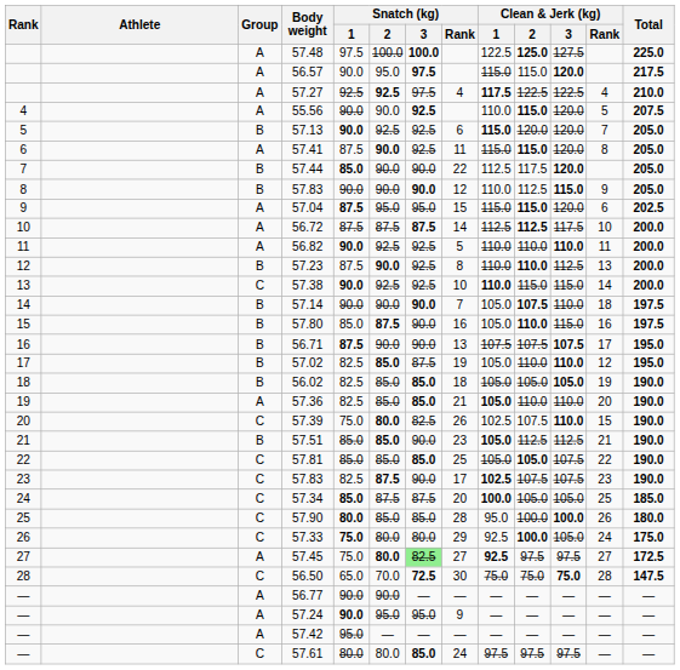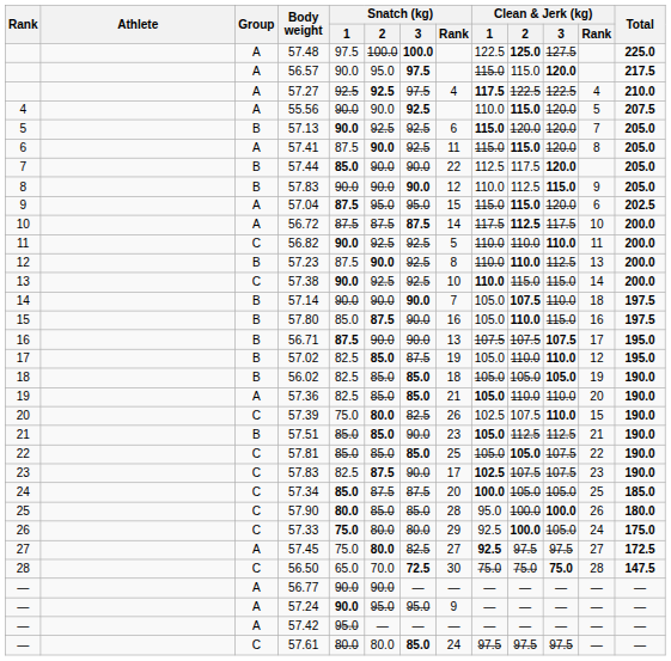 <table class = "wikitable" style="text-align:center;">
 <tr>
 <th rowspan=2 width=40>Rank</th>
 <th rowspan=2 width=250>Athlete</th>
 <th rowspan=2 width=50>Group</th>
 <th rowspan=2 width=60>Body weight</th>
 <th colspan=4>Snatch (kg)</th>
 <th colspan=4>Clean & Jerk (kg)</th>
 <th rowspan=2 width=60>Total</th>
 </tr>
 <tr>
 <th width=40>1</th>
 <th width=40>2</th>
 <th width=40>3</th>
 <th width=40>Rank</th>
 <th width=40>1</th>
 <th width=40>2</th>
 <th width=40>3</th>
 <th width=40>Rank</th>
 </tr>
 <tr>
 <td></td>
 <td align=left></td>
 <td>A</td>
 <td>57.48</td>
 <td>97.5</td>
 <td><s>100.0 </s></td>
 <td><strong>100.0</strong></td>
 <td></td>
 <td>122.5</td>
 <td><strong>125.0</strong></td>
 <td><s>127.5 </s></td>
 <td></td>
 <td><strong>225.0</strong></td>
 </tr>
 <tr>
 <td></td>
 <td align=left></td>
 <td>A</td>
 <td>56.57</td>
 <td>90.0</td>
 <td>95.0</td>
 <td><strong>97.5</strong></td>
 <td></td>
 <td><s>115.0 </s></td>
 <td>115.0</td>
 <td><strong>120.0</strong></td>
 <td></td>
 <td><strong>217.5</strong></td>
 </tr>
 <tr>
 <td></td>
 <td align=left></td>
 <td>A</td>
 <td>57.27</td>
 <td><s>92.5 </s></td>
 <td><strong>92.5</strong></td>
 <td><s>97.5 </s></td>
 <td>4</td>
 <td><strong>117.5</strong></td>
 <td><s>122.5 </s></td>
 <td><s>122.5 </s></td>
 <td>4</td>
 <td><strong>210.0</strong></td>
 </tr>
 <tr>
 <td>4</td>
 <td align=left></td>
 <td>A</td>
 <td>55.56</td>
 <td><s>90.0 </s></td>
 <td>90.0</td>
 <td><strong>92.5</strong></td>
 <td></td>
 <td>110.0</td>
 <td><strong>115.0</strong></td>
 <td><s>120.0 </s></td>
 <td>5</td>
 <td><strong>207.5</strong></td>
 </tr>
 <tr>
 <td>5</td>
 <td align=left></td>
 <td>B</td>
 <td>57.13</td>
 <td><strong>90.0</strong></td>
 <td><s>92.5 </s></td>
 <td><s>92.5 </s></td>
 <td>6</td>
 <td><strong>115.0</strong></td>
 <td><s>120.0 </s></td>
 <td><s>120.0 </s></td>
 <td>7</td>
 <td><strong>205.0</strong></td>
 </tr>
 <tr>
 <td>6</td>
 <td align=left></td>
 <td>A</td>
 <td>57.41</td>
 <td>87.5</td>
 <td><strong>90.0</strong></td>
 <td><s>92.5 </s></td>
 <td>11</td>
 <td><s>115.0 </s></td>
 <td><strong>115.0</strong></td>
 <td><s>120.0 </s></td>
 <td>8</td>
 <td><strong>205.0</strong></td>
 </tr>
 <tr>
 <td>7</td>
 <td align=left></td>
 <td>B</td>
 <td>57.44</td>
 <td><strong>85.0</strong></td>
 <td><s>90.0 </s></td>
 <td><s>90.0 </s></td>
 <td>22</td>
 <td>112.5</td>
 <td>117.5</td>
 <td><strong>120.0</strong></td>
 <td></td>
 <td><strong>205.0</strong></td>
 </tr>
 <tr>
 <td>8</td>
 <td align=left></td>
 <td>B</td>
 <td>57.83</td>
 <td><s>90.0 </s></td>
 <td><s>90.0 </s></td>
 <td><strong>90.0</strong></td>
 <td>12</td>
 <td>110.0</td>
 <td>112.5</td>
 <td><strong>115.0</strong></td>
 <td>9</td>
 <td><strong>205.0</strong></td>
 </tr>
 <tr>
 <td>9</td>
 <td align=left></td>
 <td>A</td>
 <td>57.04</td>
 <td><strong>87.5</strong></td>
 <td><s>95.0 </s></td>
 <td><s>95.0 </s></td>
 <td>15</td>
 <td><s>115.0 </s></td>
 <td><strong>115.0</strong></td>
 <td><s>120.0 </s></td>
 <td>6</td>
 <td><strong>202.5</strong></td>
 </tr>
 <tr>
 <td>10</td>
 <td align=left></td>
 <td>A</td>
 <td>56.72</td>
 <td><s>87.5 </s></td>
 <td><s>87.5 </s></td>
 <td><strong>87.5</strong></td>
 <td>14</td>
-<td><s>112.5 </s></td>
+<td><s>117.5 </s></td>
 <td><strong>112.5</strong></td>
 <td><s>117.5 </s></td>
 <td>10</td>
 <td><strong>200.0</strong></td>
 </tr>
 <tr>
 <td>11</td>
 <td align=left></td>
-<td>A</td>
+<td>C</td>
 <td>56.82</td>
 <td><strong>90.0</strong></td>
 <td><s>92.5 </s></td>
 <td><s>92.5 </s></td>
 <td>5</td>
 <td><s>110.0 </s></td>
 <td><s>110.0 </s></td>
 <td><strong>110.0</strong></td>
 <td>11</td>
 <td><strong>200.0</strong></td>
 </tr>
 <tr>
 <td>12</td>
 <td align=left></td>
 <td>B</td>
 <td>57.23</td>
 <td>87.5</td>
 <td><strong>90.0</strong></td>
 <td><s>92.5 </s></td>
 <td>8</td>
 <td><s>110.0 </s></td>
 <td><strong>110.0</strong></td>
 <td><s>112.5 </s></td>
 <td>13</td>
 <td><strong>200.0</strong></td>
 </tr>
 <tr>
 <td>13</td>
 <td align=left></td>
 <td>C</td>
 <td>57.38</td>
 <td><strong>90.0</strong></td>
 <td><s>92.5 </s></td>
 <td><s>92.5 </s></td>
 <td>10</td>
 <td><strong>110.0</strong></td>
 <td><s>115.0 </s></td>
 <td><s>115.0 </s></td>
 <td>14</td>
 <td><strong>200.0</strong></td>
 </tr>
 <tr>
 <td>14</td>
 <td align=left></td>
 <td>B</td>
 <td>57.14</td>
 <td><s>90.0 </s></td>
 <td><s>90.0 </s></td>
 <td><strong>90.0</strong></td>
 <td>7</td>
 <td>105.0</td>
 <td><strong>107.5</strong></td>
 <td><s>110.0 </s></td>
 <td>18</td>
 <td><strong>197.5</strong></td>
 </tr>
 <tr>
 <td>15</td>
 <td align=left></td>
 <td>B</td>
 <td>57.80</td>
 <td>85.0</td>
 <td><strong>87.5</strong></td>
 <td><s>90.0 </s></td>
 <td>16</td>
 <td>105.0</td>
 <td><strong>110.0</strong></td>
 <td><s>115.0 </s></td>
 <td>16</td>
 <td><strong>197.5</strong></td>
 </tr>
 <tr>
 <td>16</td>
 <td align=left></td>
 <td>B</td>
 <td>56.71</td>
 <td><strong>87.5</strong></td>
 <td><s>90.0 </s></td>
 <td><s>90.0 </s></td>
 <td>13</td>
 <td><s>107.5 </s></td>
 <td><s>107.5 </s></td>
 <td><strong>107.5</strong></td>
 <td>17</td>
 <td><strong>195.0</strong></td>
 </tr>
 <tr>
 <td>17</td>
 <td align=left></td>
 <td>B</td>
 <td>57.02</td>
 <td>82.5</td>
 <td><strong>85.0</strong></td>
 <td><s>87.5 </s></td>
 <td>19</td>
 <td>105.0</td>
 <td><s>110.0 </s></td>
 <td><strong>110.0</strong></td>
 <td>12</td>
 <td><strong>195.0</strong></td>
 </tr>
 <tr>
 <td>18</td>
 <td align=left></td>
 <td>B</td>
 <td>56.02</td>
 <td>82.5</td>
 <td><s>85.0 </s></td>
 <td><strong>85.0</strong></td>
 <td>18</td>
 <td><s>105.0 </s></td>
 <td><s>105.0 </s></td>
 <td><strong>105.0</strong></td>
 <td>19</td>
 <td><strong>190.0</strong></td>
 </tr>
 <tr>
 <td>19</td>
 <td align=left></td>
 <td>A</td>
 <td>57.36</td>
 <td>82.5</td>
 <td><s>85.0 </s></td>
 <td><strong>85.0</strong></td>
 <td>21</td>
 <td><strong>105.0</strong></td>
 <td><s>110.0 </s></td>
 <td><s>110.0 </s></td>
 <td>20</td>
 <td><strong>190.0</strong></td>
 </tr>
 <tr>
 <td>20</td>
 <td align=left></td>
 <td>C</td>
 <td>57.39</td>
 <td>75.0</td>
 <td><strong>80.0</strong></td>
 <td><s>82.5 </s></td>
 <td>26</td>
 <td>102.5</td>
 <td>107.5</td>
 <td><strong>110.0</strong></td>
 <td>15</td>
 <td><strong>190.0</strong></td>
 </tr>
 <tr>
 <td>21</td>
 <td align=left></td>
 <td>B</td>
 <td>57.51</td>
 <td><s>85.0 </s></td>
 <td><strong>85.0</strong></td>
 <td><s>90.0 </s></td>
 <td>23</td>
 <td><strong>105.0</strong></td>
 <td><s>112.5 </s></td>
 <td><s>112.5 </s></td>
 <td>21</td>
 <td><strong>190.0</strong></td>
 </tr>
 <tr>
 <td>22</td>
 <td align=left></td>
 <td>C</td>
 <td>57.81</td>
 <td><s>85.0 </s></td>
 <td><s>85.0 </s></td>
 <td><strong>85.0</strong></td>
 <td>25</td>
 <td><s>105.0 </s></td>
 <td><strong>105.0</strong></td>
 <td><s>107.5 </s></td>
 <td>22</td>
 <td><strong>190.0</strong></td>
 </tr>
 <tr>
 <td>23</td>
 <td align=left></td>
 <td>C</td>
 <td>57.83</td>
 <td>82.5</td>
 <td><strong>87.5</strong></td>
 <td><s>90.0 </s></td>
 <td>17</td>
 <td><strong>102.5</strong></td>
 <td><s>107.5 </s></td>
 <td><s>107.5 </s></td>
 <td>23</td>
 <td><strong>190.0</strong></td>
 </tr>
 <tr>
 <td>24</td>
 <td align=left></td>
 <td>C</td>
 <td>57.34</td>
 <td><strong>85.0</strong></td>
 <td><s>87.5 </s></td>
 <td><s>87.5 </s></td>
 <td>20</td>
 <td><strong>100.0</strong></td>
 <td><s>105.0 </s></td>
 <td><s>105.0 </s></td>
 <td>25</td>
 <td><strong>185.0</strong></td>
 </tr>
 <tr>
 <td>25</td>
 <td align=left></td>
 <td>C</td>
 <td>57.90</td>
 <td><strong>80.0</strong></td>
 <td><s>85.0 </s></td>
 <td><s>85.0 </s></td>
 <td>28</td>
 <td>95.0</td>
 <td><s>100.0 </s></td>
 <td><strong>100.0</strong></td>
 <td>26</td>
 <td><strong>180.0</strong></td>
 </tr>
 <tr>
 <td>26</td>
 <td align=left></td>
 <td>C</td>
 <td>57.33</td>
 <td><strong>75.0</strong></td>
 <td><s>80.0 </s></td>
 <td><s>80.0 </s></td>
 <td>29</td>
 <td>92.5</td>
 <td><strong>100.0</strong></td>
 <td><s>105.0 </s></td>
 <td>24</td>
 <td><strong>175.0</strong></td>
 </tr>
 <tr>
 <td>27</td>
 <td align=left></td>
 <td>A</td>
 <td>57.45</td>
 <td>75.0</td>
 <td><strong>80.0</strong></td>
-<td style="background: lightgreen;"><s>82.5 </s></td>
+<td><s>82.5 </s></td>
 <td>27</td>
 <td><strong>92.5</strong></td>
 <td><s>97.5 </s></td>
 <td><s>97.5 </s></td>
 <td>27</td>
 <td><strong>172.5</strong></td>
 </tr>
 <tr>
 <td>28</td>
 <td align=left></td>
 <td>C</td>
 <td>56.50</td>
 <td>65.0</td>
 <td>70.0</td>
 <td><strong>72.5</strong></td>
 <td>30</td>
 <td><s>75.0 </s></td>
 <td><s>75.0 </s></td>
 <td><strong>75.0</strong></td>
 <td>28</td>
 <td><strong>147.5</strong></td>
 </tr>
 <tr>
 <td>—</td>
 <td align=left></td>
 <td>A</td>
 <td>56.77</td>
 <td><s>90.0 </s></td>
 <td><s>90.0 </s></td>
 <td>—</td>
 <td>—</td>
 <td>—</td>
 <td>—</td>
 <td>—</td>
 <td>—</td>
 <td>—</td>
 </tr>
 <tr>
 <td>—</td>
 <td align=left></td>
 <td>A</td>
 <td>57.24</td>
 <td><strong>90.0</strong></td>
 <td><s>95.0 </s></td>
 <td><s>95.0 </s></td>
 <td>9</td>
 <td>—</td>
 <td>—</td>
 <td>—</td>
 <td>—</td>
 <td>—</td>
 </tr>
 <tr>
 <td>—</td>
 <td align=left></td>
 <td>A</td>
 <td>57.42</td>
 <td><s>95.0 </s></td>
 <td>—</td>
 <td>—</td>
 <td>—</td>
 <td>—</td>
 <td>—</td>
 <td>—</td>
 <td>—</td>
 <td>—</td>
 </tr>
 <tr>
 <td>—</td>
 <td align=left></td>
 <td>C</td>
 <td>57.61</td>
 <td><s>80.0 </s></td>
 <td>80.0</td>
 <td><strong>85.0</strong></td>
 <td>24</td>
 <td><s>97.5 </s></td>
 <td><s>97.5 </s></td>
 <td><s>97.5 </s></td>
 <td>—</td>
 <td>—</td>
 </tr>
 </table>
